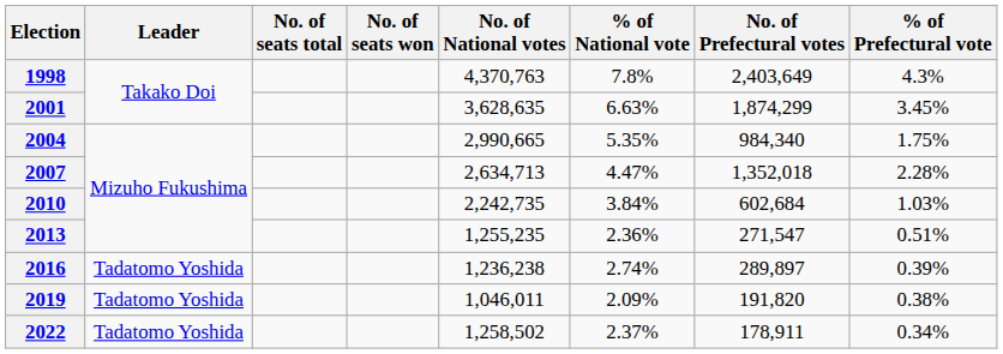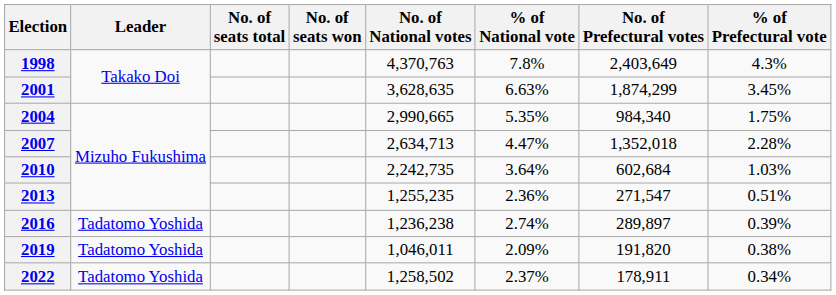 <table class="wikitable">
 <tr>
 <th>Election</th>
 <th>Leader</th>
 <th>No. of<br>seats total</th>
 <th>No. of<br>seats won</th>
 <th>No. of<br>National votes</th>
 <th>% of<br>National vote</th>
 <th>No. of<br>Prefectural votes</th>
 <th>% of<br>Prefectural vote</th>
 </tr>
 <tr style="text-align:center;">
 <th><a href='#'>1998</a></th>
 <td rowspan=2><a href='#'>Takako Doi</a></td>
 <td></td>
 <td></td>
 <td>4,370,763</td>
 <td>7.8%</td>
 <td>2,403,649</td>
 <td>4.3%</td>
 </tr>
 <tr style="text-align:center;">
 <th><a href='#'>2001</a></th>
 <td></td>
 <td></td>
 <td>3,628,635</td>
 <td>6.63%</td>
 <td>1,874,299</td>
 <td>3.45%</td>
 </tr>
 <tr style="text-align:center;">
 <th><a href='#'>2004</a></th>
 <td rowspan=4><a href='#'>Mizuho Fukushima</a></td>
 <td></td>
 <td></td>
 <td>2,990,665</td>
 <td>5.35%</td>
 <td>984,340</td>
 <td>1.75%</td>
 </tr>
 <tr style="text-align:center;">
 <th><a href='#'>2007</a></th>
 <td></td>
 <td></td>
 <td>2,634,713</td>
 <td>4.47%</td>
 <td>1,352,018</td>
 <td>2.28%</td>
 </tr>
 <tr style="text-align:center;">
 <th><a href='#'>2010</a></th>
 <td></td>
 <td></td>
 <td>2,242,735</td>
-<td>3.84%</td>
+<td>3.64%</td>
 <td>602,684</td>
 <td>1.03%</td>
 </tr>
 <tr style="text-align:center;">
 <th><a href='#'>2013</a></th>
 <td></td>
 <td></td>
 <td>1,255,235</td>
 <td>2.36%</td>
 <td>271,547</td>
 <td>0.51%</td>
 </tr>
 <tr style="text-align:center;">
 <th><a href='#'>2016</a></th>
 <td><a href='#'>Tadatomo Yoshida</a></td>
 <td></td>
 <td></td>
 <td>1,236,238</td>
 <td>2.74%</td>
 <td>289,897</td>
 <td>0.39%</td>
 </tr>
 <tr style="text-align:center;">
 <th><a href='#'>2019</a></th>
 <td><a href='#'>Tadatomo Yoshida</a></td>
 <td></td>
 <td></td>
 <td>1,046,011</td>
 <td>2.09%</td>
 <td>191,820</td>
 <td>0.38%</td>
 </tr>
 <tr style="text-align:center;">
 <th><a href='#'>2022</a></th>
 <td><a href='#'>Tadatomo Yoshida</a></td>
 <td></td>
 <td></td>
 <td>1,258,502</td>
 <td>2.37%</td>
 <td>178,911</td>
 <td>0.34%</td>
 </tr>
 </table>
